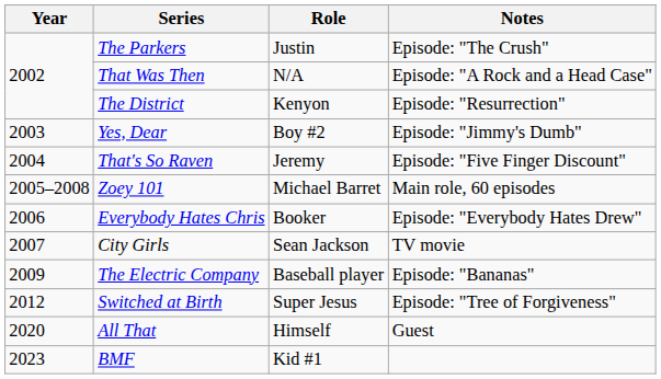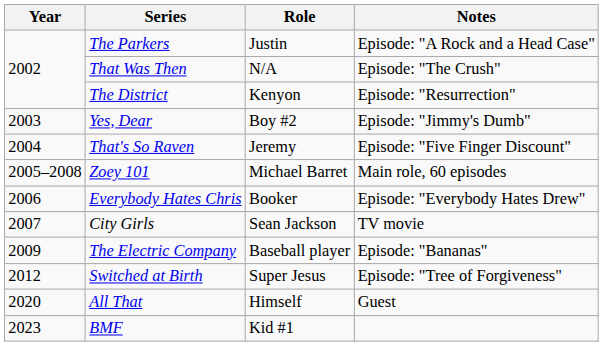 <table class="wikitable">
 <tr>
 <th>Year</th>
 <th>Series</th>
 <th>Role</th>
 <th>Notes</th>
 </tr>
 <tr>
 <td rowspan="3">2002</td>
 <td><em><a href='#'>The Parkers</a></em></td>
 <td>Justin</td>
-<td>Episode: "The Crush"</td>
+<td>Episode: "A Rock and a Head Case"</td>
 </tr>
 <tr>
 <td><em><a href='#'>That Was Then</a></em></td>
 <td>N/A</td>
-<td>Episode: "A Rock and a Head Case"</td>
+<td>Episode: "The Crush"</td>
 </tr>
 <tr>
 <td><em><a href='#'>The District</a></em></td>
 <td>Kenyon</td>
 <td>Episode: "Resurrection"</td>
 </tr>
 <tr>
 <td>2003</td>
 <td><em><a href='#'>Yes, Dear</a></em></td>
 <td>Boy #2</td>
 <td>Episode: "Jimmy's Dumb"</td>
 </tr>
 <tr>
 <td>2004</td>
 <td><em><a href='#'>That's So Raven</a></em></td>
 <td>Jeremy</td>
 <td>Episode: "Five Finger Discount"</td>
 </tr>
 <tr>
 <td>2005–2008</td>
 <td><em><a href='#'>Zoey 101</a></em></td>
 <td>Michael Barret</td>
 <td>Main role, 60 episodes</td>
 </tr>
 <tr>
 <td>2006</td>
 <td><em><a href='#'>Everybody Hates Chris</a></em></td>
 <td>Booker</td>
 <td>Episode: "Everybody Hates Drew"</td>
 </tr>
 <tr>
 <td>2007</td>
 <td><em>City Girls</em></td>
 <td>Sean Jackson</td>
 <td>TV movie</td>
 </tr>
 <tr>
 <td>2009</td>
 <td><em><a href='#'>The Electric Company</a></em></td>
 <td>Baseball player</td>
 <td>Episode: "Bananas"</td>
 </tr>
 <tr>
 <td>2012</td>
 <td><em><a href='#'>Switched at Birth</a></em></td>
 <td>Super Jesus</td>
 <td>Episode: "Tree of Forgiveness"</td>
 </tr>
 <tr>
 <td>2020</td>
 <td><em><a href='#'>All That</a></em></td>
 <td>Himself</td>
 <td>Guest</td>
 </tr>
 <tr>
 <td>2023</td>
 <td><em><a href='#'>BMF</a></em></td>
 <td>Kid #1</td>
 <td></td>
 </tr>
 </table>
